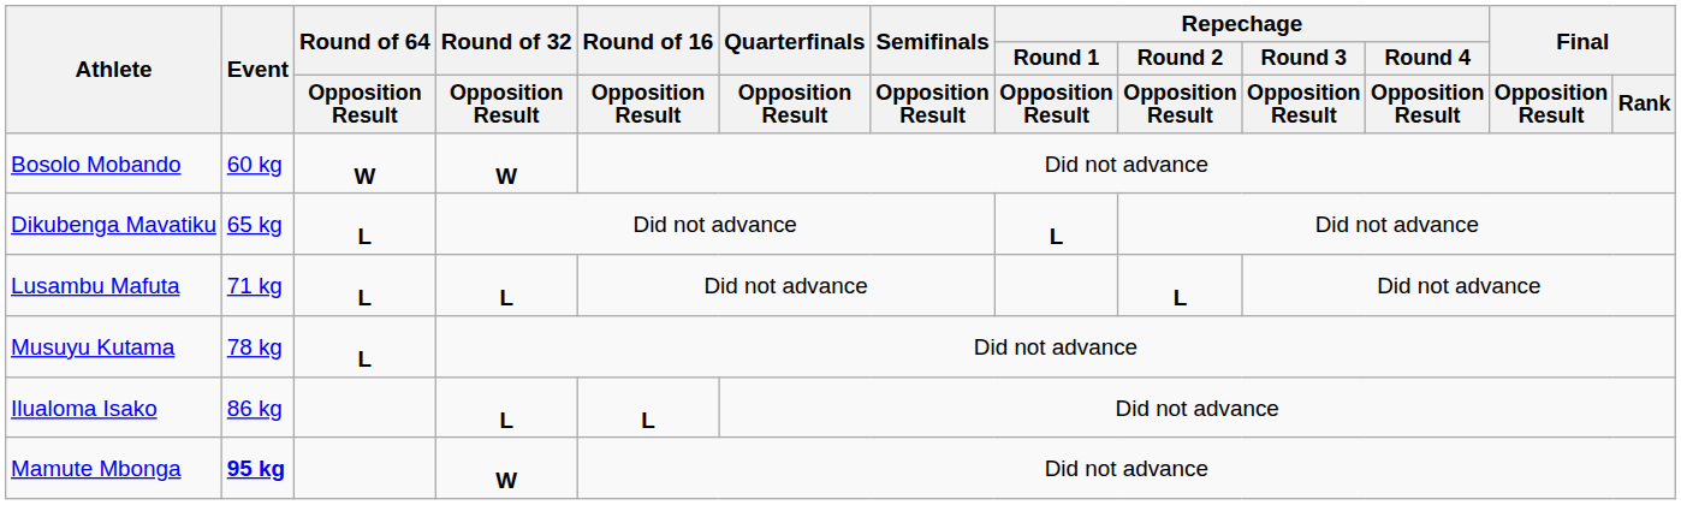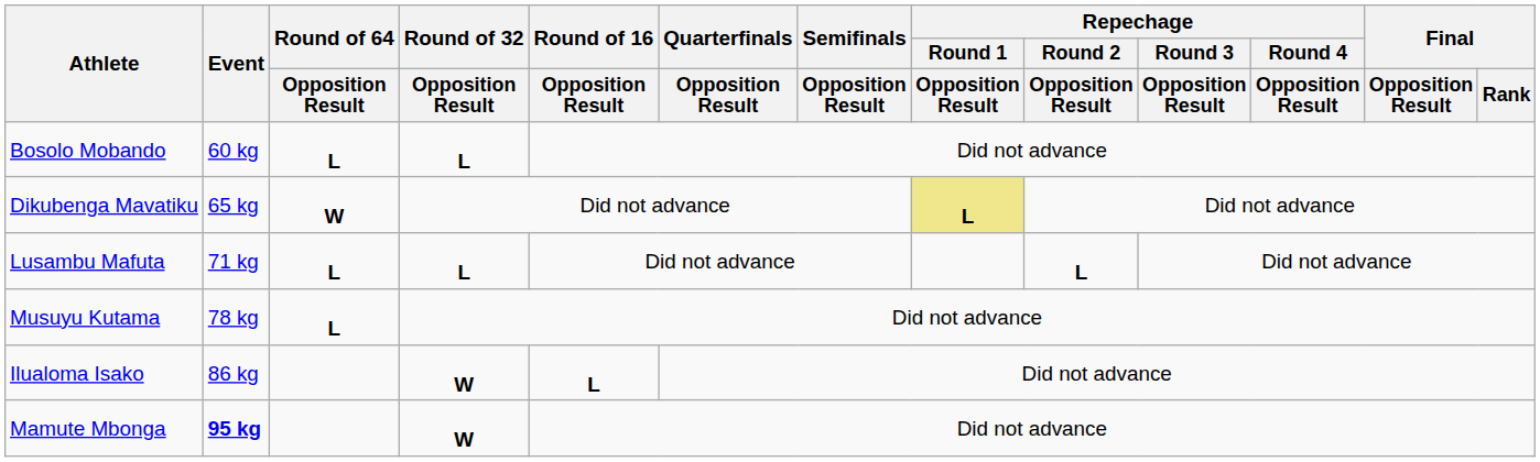 <table class="wikitable" style="font-size:90%">
 <tr>
 <th rowspan="3">Athlete</th>
 <th rowspan="3">Event</th>
 <th rowspan="2">Round of 64</th>
 <th rowspan="2">Round of 32</th>
 <th rowspan="2">Round of 16</th>
 <th rowspan="2">Quarterfinals</th>
 <th rowspan="2">Semifinals</th>
 <th colspan=4>Repechage</th>
 <th rowspan="2" colspan=2>Final</th>
 </tr>
 <tr style="font-size:95%">
 <th>Round 1</th>
 <th>Round 2</th>
 <th>Round 3</th>
 <th>Round 4</th>
 </tr>
 <tr style="font-size:95%">
 <th>Opposition<br>Result</th>
 <th>Opposition<br>Result</th>
 <th>Opposition<br>Result</th>
 <th>Opposition<br>Result</th>
 <th>Opposition<br>Result</th>
 <th>Opposition<br>Result</th>
 <th>Opposition<br>Result</th>
 <th>Opposition<br>Result</th>
 <th>Opposition<br>Result</th>
 <th>Opposition<br>Result</th>
 <th>Rank</th>
 </tr>
 <tr align=center>
 <td align=left><a href='#'>Bosolo Mobando</a></td>
 <td align=left><a href='#'>60 kg</a></td>
-<td><br><strong>W</strong></td>
-<td><br><strong>W</strong></td>
+<td><br><strong>L</strong></td>
+<td><br><strong>L</strong></td>
 <td colspan=9>Did not advance</td>
 </tr>
 <tr align=center>
 <td align=left><a href='#'>Dikubenga Mavatiku</a></td>
 <td align=left><a href='#'>65 kg</a></td>
-<td><br><strong>L</strong></td>
+<td><br><strong>W</strong></td>
 <td colspan=4>Did not advance</td>
-<td><br><strong>L</strong></td>
+<td style="background: khaki;"><br><strong>L</strong></td>
 <td colspan=5>Did not advance</td>
 </tr>
 <tr align=center>
 <td align=left><a href='#'>Lusambu Mafuta</a></td>
 <td align=left><a href='#'>71 kg</a></td>
 <td><br><strong>L</strong></td>
 <td><br><strong>L</strong></td>
 <td colspan=3>Did not advance</td>
 <td></td>
 <td><br><strong>L</strong></td>
 <td colspan=4>Did not advance</td>
 </tr>
 <tr align=center>
 <td align=left><a href='#'>Musuyu Kutama</a></td>
 <td align=left><a href='#'>78 kg</a></td>
 <td><br><strong>L</strong></td>
 <td colspan=10>Did not advance</td>
 </tr>
 <tr align=center>
 <td align=left><a href='#'>Ilualoma Isako</a></td>
 <td align=left><a href='#'>86 kg</a></td>
 <td></td>
-<td><br><strong>L</strong></td>
+<td><br><strong>W</strong></td>
 <td><br><strong>L</strong></td>
 <td colspan=8>Did not advance</td>
 </tr>
 <tr align=center>
 <td align=left><a href='#'>Mamute Mbonga</a></td>
 <td align=left><strong><a href='#'>95 kg</a></strong></td>
 <td></td>
 <td><br><strong>W</strong></td>
 <td colspan=9>Did not advance</td>
 </tr>
 </table>
